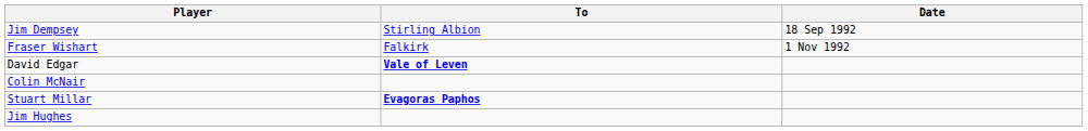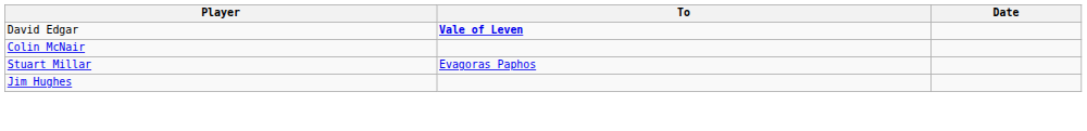 <table class="wikitable" style="text-align:center; font-size:95%;width:98%; text-align:left">
 <tr>
 <th>Player</th>
 <th>To</th>
 <th>Date</th>
-</tr>
-<tr>
-<td> <a href='#'>Jim Dempsey</a></td>
-<td> <a href='#'>Stirling Albion</a></td>
-<td>18 Sep 1992</td>
-</tr>
-<tr>
-<td> <a href='#'>Fraser Wishart</a></td>
-<td> <a href='#'>Falkirk</a></td>
-<td>1 Nov 1992</td>
 </tr>
 <tr>
 <td> David Edgar</td>
 <td><strong> <a href='#'>Vale of Leven</a></strong></td>
 <td></td>
 </tr>
 <tr>
 <td> <a href='#'>Colin McNair</a></td>
 <td></td>
 <td></td>
 </tr>
 <tr>
 <td> <a href='#'>Stuart Millar</a></td>
-<td><strong> <a href='#'>Evagoras Paphos</a></strong></td>
+<td> <a href='#'>Evagoras Paphos</a></td>
 <td></td>
 </tr>
 <tr>
 <td> <a href='#'>Jim Hughes</a></td>
 <td></td>
 <td></td>
 </tr>
 </table>
